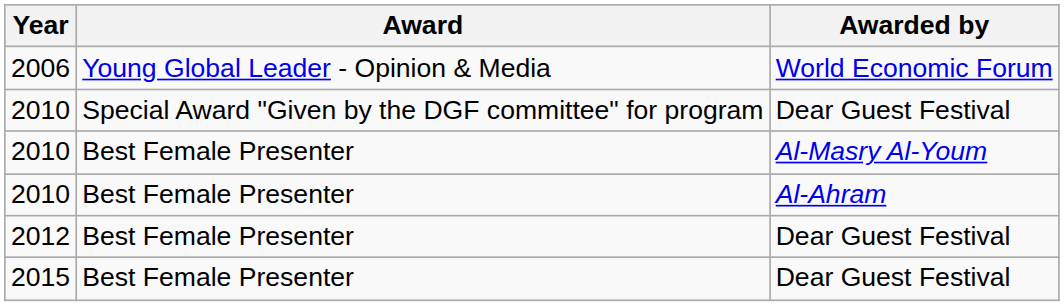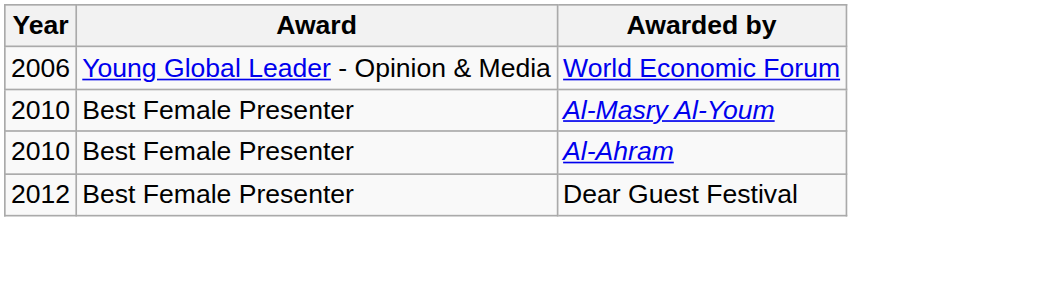 <table class="wikitable sortable">
 <tr>
 <th>Year</th>
 <th>Award</th>
 <th>Awarded by</th>
 </tr>
 <tr>
 <td>2006</td>
 <td><a href='#'>Young Global Leader</a> - Opinion & Media</td>
 <td><a href='#'>World Economic Forum</a></td>
-</tr>
-<tr>
-<td>2010</td>
-<td>Special Award "Given by the DGF committee" for  program</td>
-<td>Dear Guest Festival</td>
 </tr>
 <tr>
 <td>2010</td>
 <td>Best Female Presenter</td>
 <td><em><a href='#'>Al-Masry Al-Youm</a></em></td>
 </tr>
 <tr>
 <td>2010</td>
 <td>Best Female Presenter</td>
 <td><em><a href='#'>Al-Ahram</a></em></td>
 </tr>
 <tr>
 <td>2012</td>
 <td>Best Female Presenter</td>
 <td>Dear Guest Festival</td>
 </tr>
-<tr>
-<td>2015</td>
-<td>Best Female Presenter</td>
-<td>Dear Guest Festival</td>
-</tr>
 </table>
